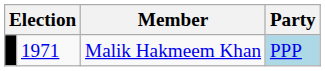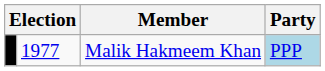 <table class="wikitable">
 <tr>
 <th colspan="2">Election</th>
 <th>Member</th>
 <th>Party</th>
 </tr>
 <tr>
 <td style="background-color:#000000"></td>
-<td><a href='#'>1971</a></td>
+<td><a href='#'>1977</a></td>
 <td><a href='#'>Malik Hakmeem Khan</a></td>
 <td style="background: lightblue;"><a href='#'>PPP</a></td>
 </tr>
 </table>
